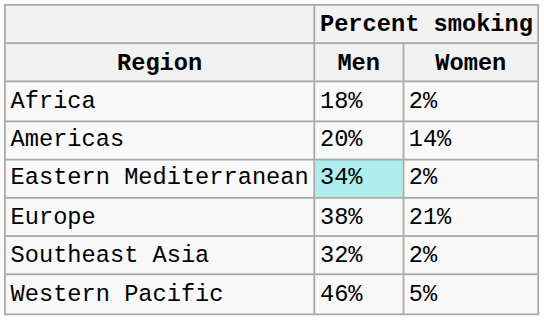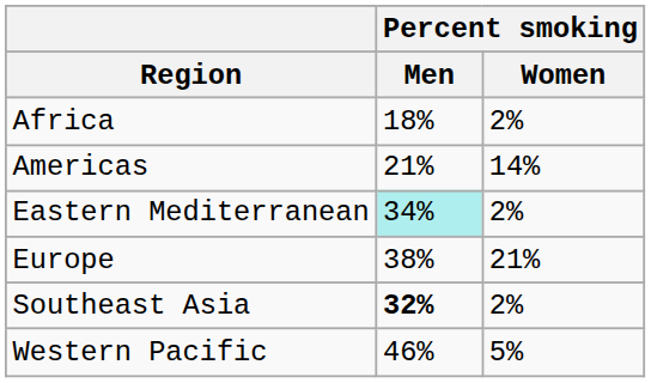 <table class="wikitable">
 <tr>
 <th></th>
 <th colspan="2">Percent smoking</th>
 </tr>
 <tr>
 <th>Region</th>
 <th>Men</th>
 <th>Women</th>
 </tr>
 <tr>
 <td>Africa</td>
 <td>18%</td>
 <td>2%</td>
 </tr>
 <tr>
 <td>Americas</td>
-<td>20%</td>
+<td>21%</td>
 <td>14%</td>
 </tr>
 <tr>
 <td>Eastern Mediterranean</td>
 <td style="background: paleturquoise;">34%</td>
 <td>2%</td>
 </tr>
 <tr>
 <td>Europe</td>
 <td>38%</td>
 <td>21%</td>
 </tr>
 <tr>
 <td>Southeast Asia</td>
-<td>32%</td>
+<td><strong>32%</strong></td>
 <td>2%</td>
 </tr>
 <tr>
 <td>Western Pacific</td>
 <td>46%</td>
 <td>5%</td>
 </tr>
 </table>
